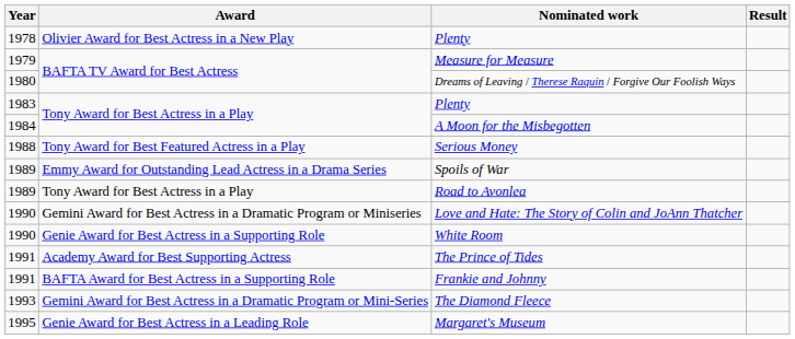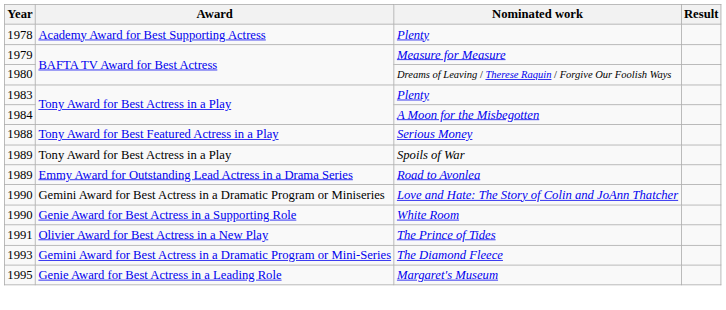 <table class="wikitable">
 <tr>
 <th>Year</th>
 <th>Award</th>
 <th>Nominated work</th>
 <th>Result</th>
 </tr>
 <tr>
 <td>1978</td>
-<td><a href='#'>Olivier Award for Best Actress in a New Play</a></td>
+<td><a href='#'>Academy Award for Best Supporting Actress</a></td>
 <td><em><a href='#'>Plenty</a></em></td>
 <td></td>
 </tr>
 <tr>
 <td>1979</td>
 <td rowspan="2"><a href='#'>BAFTA TV Award for Best Actress</a></td>
 <td><em><a href='#'>Measure for Measure</a></em></td>
 <td></td>
 </tr>
 <tr>
 <td>1980</td>
 <td><small> <em>Dreams of Leaving</em> / <em><a href='#'>Therese Raquin</a></em> / <em>Forgive Our Foolish Ways</em> </small></td>
 <td></td>
 </tr>
 <tr>
 <td>1983</td>
 <td rowspan="2"><a href='#'>Tony Award for Best Actress in a Play</a></td>
 <td><em><a href='#'>Plenty</a></em></td>
 <td></td>
 </tr>
 <tr>
 <td>1984</td>
 <td><em><a href='#'>A Moon for the Misbegotten</a></em></td>
 <td></td>
 </tr>
 <tr>
 <td>1988</td>
 <td><a href='#'>Tony Award for Best Featured Actress in a Play</a></td>
 <td><em><a href='#'>Serious Money</a></em></td>
 <td></td>
 </tr>
 <tr>
 <td>1989</td>
-<td><a href='#'>Emmy Award for Outstanding Lead Actress in a Drama Series</a></td>
+<td>Tony Award for Best Actress in a Play</td>
 <td><em>Spoils of War</em></td>
 <td></td>
 </tr>
 <tr>
 <td>1989</td>
-<td>Tony Award for Best Actress in a Play</td>
+<td><a href='#'>Emmy Award for Outstanding Lead Actress in a Drama Series</a></td>
 <td><em><a href='#'>Road to Avonlea</a></em></td>
 <td></td>
 </tr>
 <tr>
 <td>1990</td>
 <td>Gemini Award for Best Actress in a Dramatic Program or Miniseries</td>
 <td><em><a href='#'>Love and Hate: The Story of Colin and JoAnn Thatcher</a></em></td>
 <td></td>
 </tr>
 <tr>
 <td>1990</td>
 <td><a href='#'>Genie Award for Best Actress in a Supporting Role</a></td>
 <td><em><a href='#'>White Room</a></em></td>
 <td></td>
 </tr>
 <tr>
 <td>1991</td>
-<td><a href='#'>Academy Award for Best Supporting Actress</a></td>
+<td><a href='#'>Olivier Award for Best Actress in a New Play</a></td>
 <td><em><a href='#'>The Prince of Tides</a></em></td>
-<td></td>
-</tr>
-<tr>
-<td>1991</td>
-<td><a href='#'>BAFTA Award for Best Actress in a Supporting Role</a></td>
-<td><em><a href='#'>Frankie and Johnny</a></em></td>
 <td></td>
 </tr>
 <tr>
 <td>1993</td>
 <td><a href='#'>Gemini Award for Best Actress in a Dramatic Program or Mini-Series</a></td>
 <td><em><a href='#'>The Diamond Fleece</a></em></td>
 <td></td>
 </tr>
 <tr>
 <td>1995</td>
 <td><a href='#'>Genie Award for Best Actress in a Leading Role</a></td>
 <td><em><a href='#'>Margaret's Museum</a></em></td>
 <td></td>
 </tr>
 </table>
